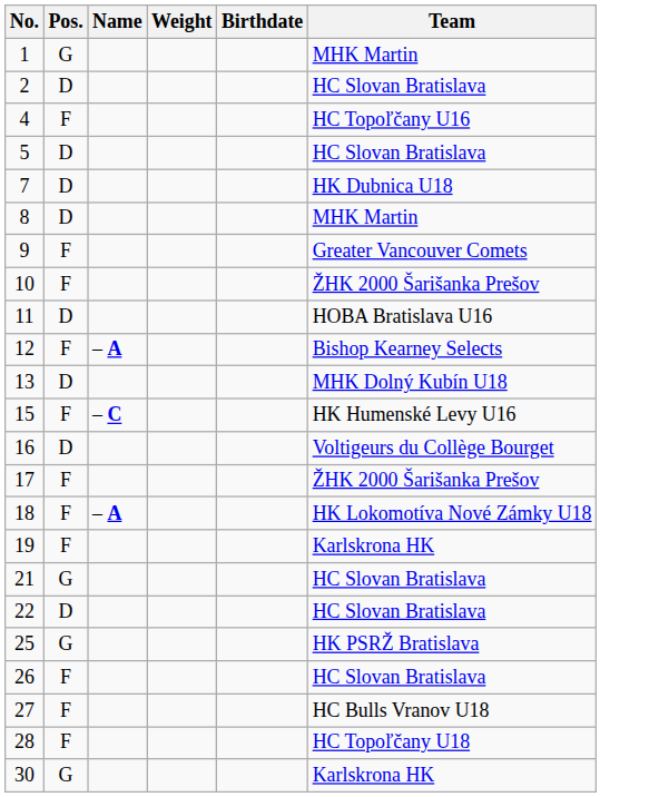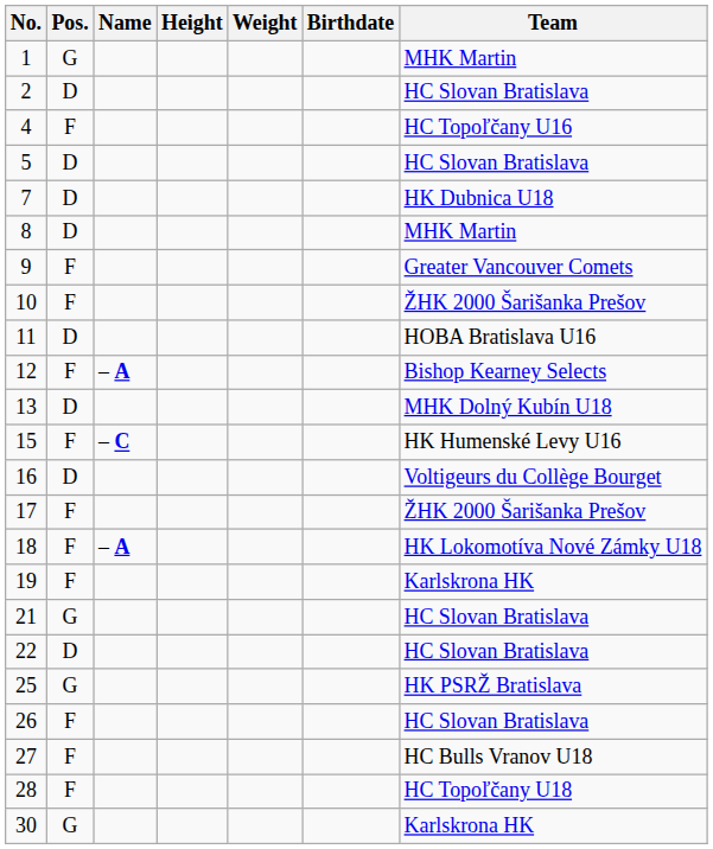 <table class="wikitable sortable" width="" style="font-size: 90%; text-align: center;">
 <tr>
 <th>No.</th>
 <th>Pos.</th>
 <th>Name</th>
+<th>Height</th>
 <th>Weight</th>
 <th>Birthdate</th>
 <th>Team</th>
 </tr>
 <tr>
 <td>1</td>
 <td>G</td>
 <td align=left></td>
 <td></td>
+<td></td>
 <td align=right></td>
 <td align=left> <a href='#'>MHK Martin</a></td>
 </tr>
 <tr>
 <td>2</td>
 <td>D</td>
 <td align=left></td>
+<td></td>
 <td></td>
 <td align=right></td>
 <td align=left> <a href='#'>HC Slovan Bratislava</a></td>
 </tr>
 <tr>
 <td>4</td>
 <td>F</td>
 <td align=left></td>
 <td></td>
+<td></td>
 <td align=right></td>
 <td align=left> <a href='#'>HC Topoľčany U16</a></td>
 </tr>
 <tr>
 <td>5</td>
 <td>D</td>
 <td align=left></td>
+<td></td>
 <td></td>
 <td align=right></td>
 <td align=left> <a href='#'>HC Slovan Bratislava</a></td>
 </tr>
 <tr>
 <td>7</td>
 <td>D</td>
 <td align=left></td>
 <td></td>
+<td></td>
 <td align=right></td>
 <td align=left> <a href='#'>HK Dubnica U18</a></td>
 </tr>
 <tr>
 <td>8</td>
 <td>D</td>
 <td align=left></td>
+<td></td>
 <td></td>
 <td align=right></td>
 <td align=left> <a href='#'>MHK Martin</a></td>
 </tr>
 <tr>
 <td>9</td>
 <td>F</td>
 <td align=left></td>
 <td></td>
+<td></td>
 <td align=right></td>
 <td align=left> <a href='#'>Greater Vancouver Comets</a></td>
 </tr>
 <tr>
 <td>10</td>
 <td>F</td>
 <td align=left></td>
+<td></td>
 <td></td>
 <td align=right></td>
 <td align=left> <a href='#'>ŽHK 2000 Šarišanka Prešov</a></td>
 </tr>
 <tr>
 <td>11</td>
 <td>D</td>
 <td align=left></td>
 <td></td>
+<td></td>
 <td align=right></td>
 <td align=left> HOBA Bratislava U16</td>
 </tr>
 <tr>
 <td>12</td>
 <td>F</td>
 <td align=left> – <a href='#'><strong>A</strong></a></td>
+<td></td>
 <td></td>
 <td align=right></td>
 <td align=left> <a href='#'>Bishop Kearney Selects</a></td>
 </tr>
 <tr>
 <td>13</td>
 <td>D</td>
 <td align=left></td>
 <td></td>
+<td></td>
 <td align=right></td>
 <td align=left> <a href='#'>MHK Dolný Kubín U18</a></td>
 </tr>
 <tr>
 <td>15</td>
 <td>F</td>
 <td align=left> – <a href='#'><strong>C</strong></a></td>
+<td></td>
 <td></td>
 <td align=right></td>
 <td align=left> HK Humenské Levy U16</td>
 </tr>
 <tr>
 <td>16</td>
 <td>D</td>
 <td align=left></td>
 <td></td>
+<td></td>
 <td align=right></td>
 <td align=left> <a href='#'>Voltigeurs du Collège Bourget</a></td>
 </tr>
 <tr>
 <td>17</td>
 <td>F</td>
 <td align=left></td>
+<td></td>
 <td></td>
 <td align=right></td>
 <td align=left> <a href='#'>ŽHK 2000 Šarišanka Prešov</a></td>
 </tr>
 <tr>
 <td>18</td>
 <td>F</td>
 <td align=left> – <a href='#'><strong>A</strong></a></td>
 <td></td>
+<td></td>
 <td align=right></td>
 <td align=left> <a href='#'>HK Lokomotíva Nové Zámky U18</a></td>
 </tr>
 <tr>
 <td>19</td>
 <td>F</td>
 <td align=left></td>
+<td></td>
 <td></td>
 <td align=right></td>
 <td align=left> <a href='#'>Karlskrona HK</a></td>
 </tr>
 <tr>
 <td>21</td>
 <td>G</td>
 <td align=left></td>
 <td></td>
+<td></td>
 <td align=right></td>
 <td align=left> <a href='#'>HC Slovan Bratislava</a></td>
 </tr>
 <tr>
 <td>22</td>
 <td>D</td>
 <td align=left></td>
+<td></td>
 <td></td>
 <td align=right></td>
 <td align=left> <a href='#'>HC Slovan Bratislava</a></td>
 </tr>
 <tr>
 <td>25</td>
 <td>G</td>
 <td align=left></td>
 <td></td>
+<td></td>
 <td align=right></td>
 <td align=left> <a href='#'>HK PSRŽ Bratislava</a></td>
 </tr>
 <tr>
 <td>26</td>
 <td>F</td>
 <td align=left></td>
+<td></td>
 <td></td>
 <td align=right></td>
 <td align=left> <a href='#'>HC Slovan Bratislava</a></td>
 </tr>
 <tr>
 <td>27</td>
 <td>F</td>
 <td align=left></td>
 <td></td>
+<td></td>
 <td align=right></td>
 <td align=left> HC Bulls Vranov U18</td>
 </tr>
 <tr>
 <td>28</td>
 <td>F</td>
 <td align=left></td>
+<td></td>
 <td></td>
 <td align=right></td>
 <td align=left> <a href='#'>HC Topoľčany U18</a></td>
 </tr>
 <tr>
 <td>30</td>
 <td>G</td>
 <td align=left></td>
 <td></td>
+<td></td>
 <td align=right></td>
 <td align=left> <a href='#'>Karlskrona HK</a></td>
 </tr>
 </table>
